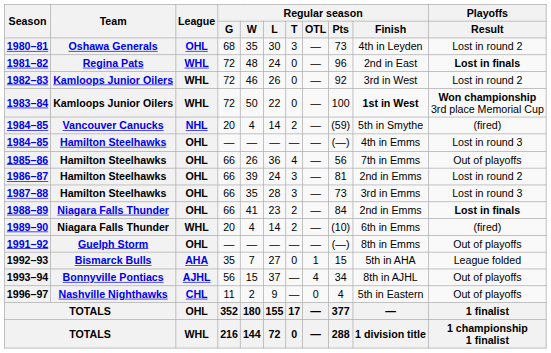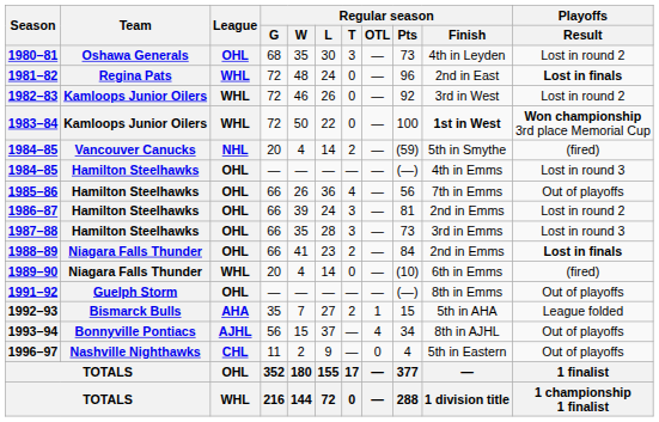 <table class="wikitable" style="font-size: 95%; text-align:center;">
 <tr>
 <th rowspan="2">Season</th>
 <th rowspan="2">Team</th>
 <th rowspan="2">League</th>
 <th colspan="7">Regular season</th>
 <th colspan="1">Playoffs</th>
 </tr>
 <tr>
 <th>G</th>
 <th>W</th>
 <th>L</th>
 <th>T</th>
 <th>OTL</th>
 <th>Pts</th>
 <th>Finish</th>
 <th>Result</th>
 </tr>
 <tr>
 <th><a href='#'>1980–81</a></th>
 <th><a href='#'>Oshawa Generals</a></th>
 <th><a href='#'>OHL</a></th>
 <td>68</td>
 <td>35</td>
 <td>30</td>
 <td>3</td>
 <td>—</td>
 <td>73</td>
 <td>4th in Leyden</td>
 <td>Lost in round 2</td>
 </tr>
 <tr>
 <th><a href='#'>1981–82</a></th>
 <th><a href='#'>Regina Pats</a></th>
 <th><a href='#'>WHL</a></th>
 <td>72</td>
 <td>48</td>
 <td>24</td>
 <td>0</td>
 <td>—</td>
 <td>96</td>
 <td>2nd in East</td>
 <td><strong>Lost in finals</strong></td>
 </tr>
 <tr>
 <th><a href='#'>1982–83</a></th>
 <th><a href='#'>Kamloops Junior Oilers</a></th>
 <th>WHL</th>
 <td>72</td>
 <td>46</td>
 <td>26</td>
 <td>0</td>
 <td>—</td>
 <td>92</td>
 <td>3rd in West</td>
 <td>Lost in round 2</td>
 </tr>
 <tr>
 <th><a href='#'>1983–84</a></th>
 <th>Kamloops Junior Oilers</th>
 <th>WHL</th>
 <td>72</td>
 <td>50</td>
 <td>22</td>
 <td>0</td>
 <td>—</td>
 <td>100</td>
 <td><strong>1st in West</strong></td>
 <td><strong>Won championship</strong><br>3rd place Memorial Cup</td>
 </tr>
 <tr>
 <th><a href='#'>1984–85</a></th>
 <th><a href='#'>Vancouver Canucks</a></th>
 <th><a href='#'>NHL</a></th>
 <td>20</td>
 <td>4</td>
 <td>14</td>
 <td>2</td>
 <td>—</td>
 <td>(59)</td>
 <td>5th in Smythe</td>
 <td>(fired)</td>
 </tr>
 <tr>
 <th><a href='#'>1984–85</a></th>
 <th><a href='#'>Hamilton Steelhawks</a></th>
 <th>OHL</th>
 <td>—</td>
 <td>—</td>
 <td>—</td>
 <td>—</td>
 <td>—</td>
 <td>(—)</td>
 <td>4th in Emms</td>
 <td>Lost in round 3</td>
 </tr>
 <tr>
 <th><a href='#'>1985–86</a></th>
 <th>Hamilton Steelhawks</th>
 <th>OHL</th>
 <td>66</td>
 <td>26</td>
 <td>36</td>
 <td>4</td>
 <td>—</td>
 <td>56</td>
 <td>7th in Emms</td>
 <td>Out of playoffs</td>
 </tr>
 <tr>
 <th><a href='#'>1986–87</a></th>
 <th>Hamilton Steelhawks</th>
 <th>OHL</th>
 <td>66</td>
 <td>39</td>
 <td>24</td>
 <td>3</td>
 <td>—</td>
 <td>81</td>
 <td>2nd in Emms</td>
 <td>Lost in round 2</td>
 </tr>
 <tr>
 <th><a href='#'>1987–88</a></th>
 <th>Hamilton Steelhawks</th>
 <th>OHL</th>
 <td>66</td>
 <td>35</td>
 <td>28</td>
 <td>3</td>
 <td>—</td>
 <td>73</td>
 <td>3rd in Emms</td>
 <td>Lost in round 3</td>
 </tr>
 <tr>
 <th><a href='#'>1988–89</a></th>
 <th><a href='#'>Niagara Falls Thunder</a></th>
 <th>OHL</th>
 <td>66</td>
 <td>41</td>
 <td>23</td>
 <td>2</td>
 <td>—</td>
 <td>84</td>
 <td>2nd in Emms</td>
 <td><strong>Lost in finals</strong></td>
 </tr>
 <tr>
 <th><a href='#'>1989–90</a></th>
 <th>Niagara Falls Thunder</th>
 <th>WHL</th>
 <td>20</td>
 <td>4</td>
 <td>14</td>
-<td>2</td>
+<td>0</td>
 <td>—</td>
 <td>(10)</td>
 <td>6th in Emms</td>
 <td>(fired)</td>
 </tr>
 <tr>
 <th><a href='#'>1991–92</a></th>
 <th><a href='#'>Guelph Storm</a></th>
 <th>OHL</th>
 <td>—</td>
 <td>—</td>
 <td>—</td>
 <td>—</td>
 <td>—</td>
 <td>(—)</td>
 <td>8th in Emms</td>
 <td>Out of playoffs</td>
 </tr>
 <tr>
 <th>1992–93</th>
 <th><a href='#'>Bismarck Bulls</a></th>
 <th><a href='#'>AHA</a></th>
 <td>35</td>
 <td>7</td>
 <td>27</td>
-<td>0</td>
+<td>2</td>
 <td>1</td>
 <td>15</td>
 <td>5th in AHA</td>
 <td>League folded</td>
 </tr>
 <tr>
 <th>1993–94</th>
 <th><a href='#'>Bonnyville Pontiacs</a></th>
 <th><a href='#'>AJHL</a></th>
 <td>56</td>
 <td>15</td>
 <td>37</td>
 <td>—</td>
 <td>4</td>
 <td>34</td>
 <td>8th in AJHL</td>
 <td>Out of playoffs</td>
 </tr>
 <tr>
 <th>1996–97</th>
 <th><a href='#'>Nashville Nighthawks</a></th>
 <th><a href='#'>CHL</a></th>
 <td>11</td>
 <td>2</td>
 <td>9</td>
 <td>—</td>
 <td>0</td>
 <td>4</td>
 <td>5th in Eastern</td>
 <td>Out of playoffs</td>
 </tr>
 <tr>
 <th colspan="2">TOTALS</th>
 <th>OHL</th>
 <th>352</th>
 <th>180</th>
 <th>155</th>
 <th>17</th>
 <th>—</th>
 <th>377</th>
 <th>—</th>
 <th>1 finalist</th>
 </tr>
 <tr>
 <th colspan="2">TOTALS</th>
 <th>WHL</th>
 <th>216</th>
 <th>144</th>
 <th>72</th>
 <th>0</th>
 <th>—</th>
 <th>288</th>
 <th>1 division title</th>
 <th>1 championship<br>1 finalist</th>
 </tr>
 </table>
